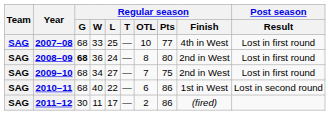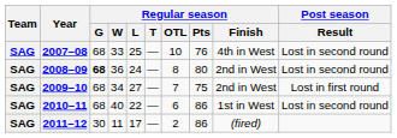 <table class="wikitable" style="font-size: 95%; text-align:center;">
 <tr>
 <th rowspan="2">Team</th>
 <th rowspan="2">Year</th>
 <th colspan="7"><a href='#'>Regular season</a></th>
 <th colspan="1"><a href='#'>Post season</a></th>
 </tr>
 <tr>
 <th>G</th>
 <th>W</th>
 <th>L</th>
 <th>T</th>
 <th>OTL</th>
 <th>Pts</th>
 <th>Finish</th>
 <th>Result</th>
 </tr>
 <tr>
 <th><a href='#'>SAG</a></th>
 <th><a href='#'>2007–08</a></th>
 <td>68</td>
 <td>33</td>
 <td>25</td>
 <td>—</td>
 <td>10</td>
-<td>77</td>
+<td>76</td>
 <td>4th in West</td>
-<td>Lost in first round</td>
+<td>Lost in second round</td>
 </tr>
 <tr>
 <th>SAG</th>
 <th><a href='#'>2008–09</a></th>
 <td><strong>68</strong></td>
 <td>36</td>
 <td>24</td>
 <td>—</td>
 <td>8</td>
 <td>80</td>
 <td>2nd in West</td>
-<td>Lost in first round</td>
+<td>Lost in second round</td>
 </tr>
 <tr>
 <th>SAG</th>
 <th><a href='#'>2009–10</a></th>
 <td>68</td>
 <td>34</td>
 <td>27</td>
 <td>—</td>
 <td>7</td>
 <td>75</td>
 <td>2nd in West</td>
 <td>Lost in first round</td>
 </tr>
 <tr>
 <th>SAG</th>
 <th><a href='#'>2010–11</a></th>
 <td>68</td>
 <td>40</td>
 <td>22</td>
 <td>—</td>
 <td>6</td>
 <td>86</td>
 <td>1st in West</td>
 <td>Lost in second round</td>
 </tr>
 <tr>
 <th>SAG</th>
 <th><a href='#'>2011–12</a></th>
 <td>30</td>
 <td>11</td>
 <td>17</td>
 <td>—</td>
 <td>2</td>
 <td>86</td>
 <td><em>(fired)</em></td>
 <td></td>
 </tr>
 </table>
